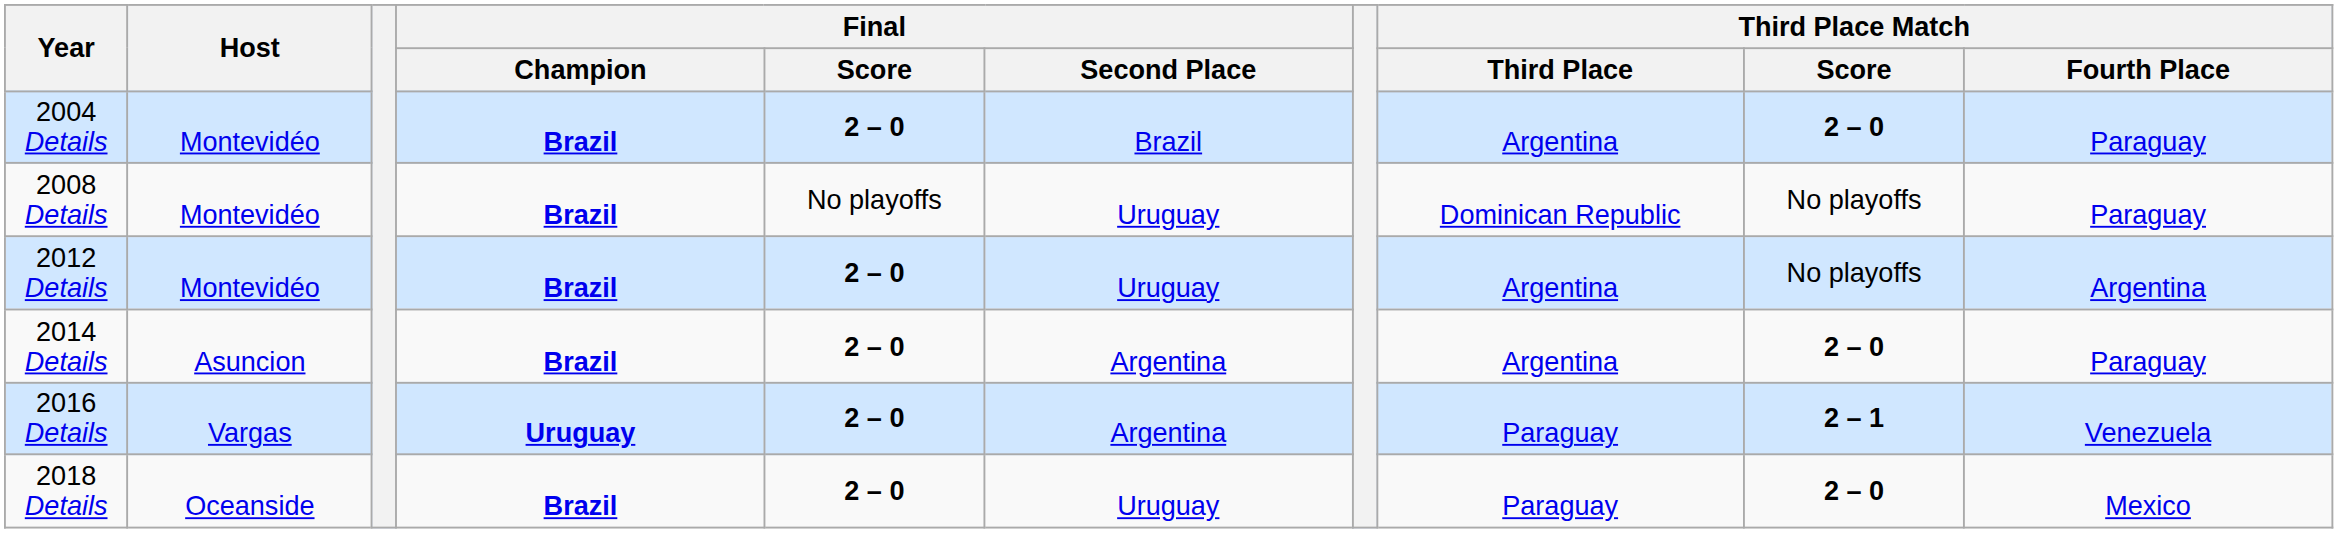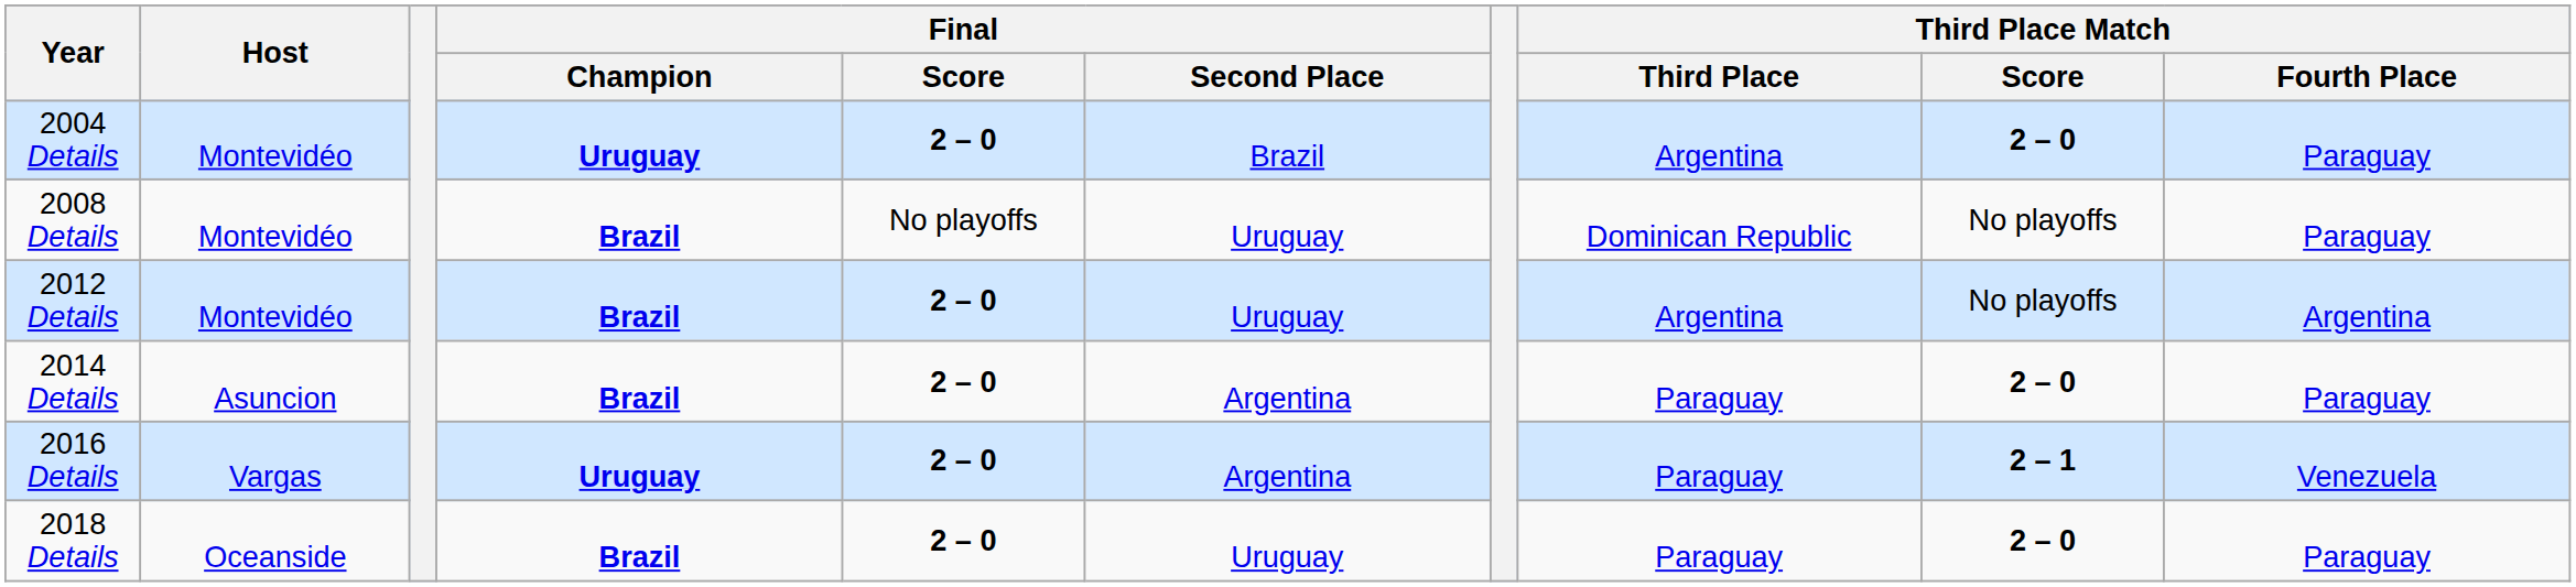 <table class="wikitable" style="font-size:90%; width: 98%; text-align: center;">
 <tr bgcolor=#C1D8FF>
 <th rowspan=2 width=5%>Year</th>
 <th rowspan=2 width=10%>Host</th>
 <th width=1% rowspan=8 bgcolor=ffffff></th>
 <th colspan=3>Final</th>
 <th width=1% rowspan=8 bgcolor=ffffff></th>
 <th colspan=3>Third Place Match</th>
 </tr>
 <tr bgcolor=#EFEFEF>
 <th width=15%>Champion</th>
 <th width=9%>Score</th>
 <th width=15%>Second Place</th>
 <th width=15%>Third Place</th>
 <th width=9%>Score</th>
 <th width=15%>Fourth Place</th>
 </tr>
 <tr align=center bgcolor=#D0E7FF>
 <td>2004 <br> <em><a href='#'>Details</a></em></td>
 <td><br><a href='#'>Montevidéo</a></td>
-<td><br><strong><a href='#'>Brazil</a></strong></td>
+<td><br><strong><a href='#'>Uruguay</a></strong></td>
 <td><strong>2 – 0</strong></td>
 <td><br><a href='#'>Brazil</a></td>
 <td><br><a href='#'>Argentina</a></td>
 <td><strong>2 – 0</strong></td>
 <td><br><a href='#'>Paraguay</a></td>
 </tr>
 <tr align=center>
 <td>2008 <br> <em><a href='#'>Details</a></em></td>
 <td><br><a href='#'>Montevidéo</a></td>
 <td><br><strong><a href='#'>Brazil</a></strong></td>
 <td><span>No playoffs</span></td>
 <td><br><a href='#'>Uruguay</a></td>
 <td><br><a href='#'>Dominican Republic</a></td>
 <td><span>No playoffs</span></td>
 <td><br><a href='#'>Paraguay</a></td>
 </tr>
 <tr align=center bgcolor=#D0E7FF>
 <td>2012 <br> <em><a href='#'>Details</a></em></td>
 <td><br><a href='#'>Montevidéo</a></td>
 <td><br><strong><a href='#'>Brazil</a></strong></td>
 <td><strong>2 – 0</strong></td>
 <td><br><a href='#'>Uruguay</a></td>
 <td><br><a href='#'>Argentina</a></td>
 <td><span>No playoffs</span></td>
 <td><br><a href='#'>Argentina</a></td>
 </tr>
 <tr align=center>
 <td>2014 <br> <em><a href='#'>Details</a></em></td>
 <td><br><a href='#'>Asuncion</a></td>
 <td><br><strong><a href='#'>Brazil</a></strong></td>
 <td><strong>2 – 0</strong></td>
 <td><br><a href='#'>Argentina</a></td>
-<td><br><a href='#'>Argentina</a></td>
+<td><br><a href='#'>Paraguay</a></td>
 <td><strong>2 – 0</strong></td>
 <td><br><a href='#'>Paraguay</a></td>
 </tr>
 <tr align=center bgcolor=#D0E7FF>
 <td>2016 <br> <em><a href='#'>Details</a></em></td>
 <td><br><a href='#'>Vargas</a></td>
 <td><br><strong><a href='#'>Uruguay</a></strong></td>
 <td><strong>2 – 0</strong></td>
 <td><br><a href='#'>Argentina</a></td>
 <td><br><a href='#'>Paraguay</a></td>
 <td><strong>2 – 1</strong></td>
 <td><br><a href='#'>Venezuela</a></td>
 </tr>
 <tr align=center>
 <td>2018 <br> <em><a href='#'>Details</a></em></td>
 <td><br><a href='#'>Oceanside</a></td>
 <td><br><strong><a href='#'>Brazil</a></strong></td>
 <td><strong>2 – 0</strong></td>
 <td><br><a href='#'>Uruguay</a></td>
 <td><br><a href='#'>Paraguay</a></td>
 <td><strong>2 – 0</strong></td>
-<td><br><a href='#'>Mexico</a></td>
+<td><br><a href='#'>Paraguay</a></td>
 </tr>
 </table>
